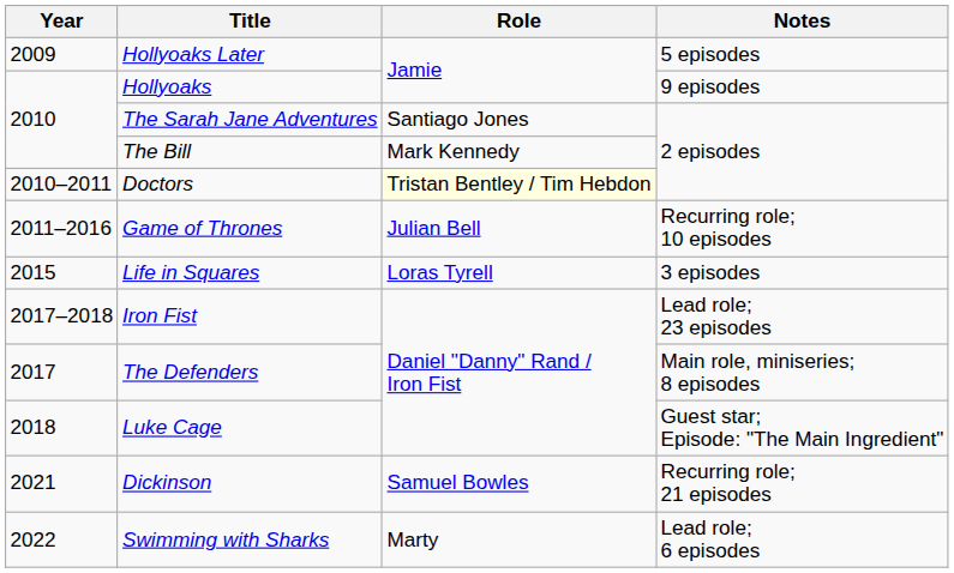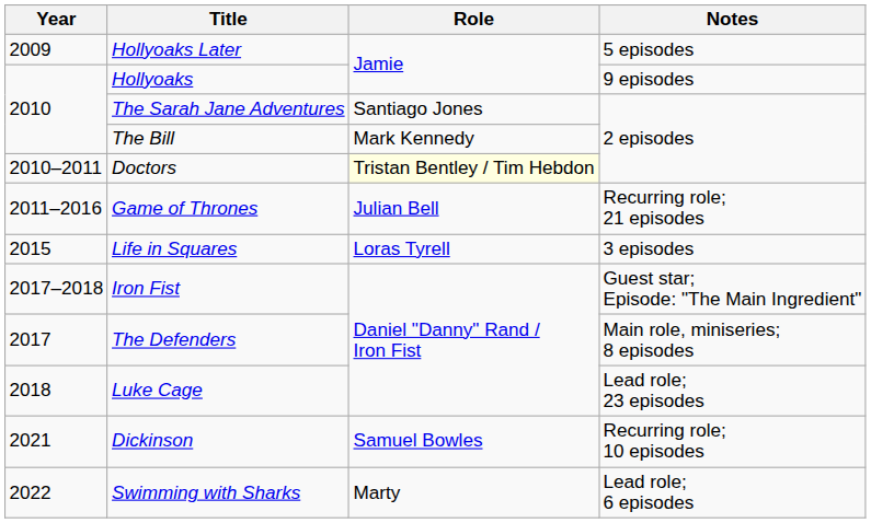 <table class = "wikitable sortable">
 <tr>
 <th>Year</th>
 <th>Title</th>
 <th>Role</th>
 <th class = "unsortable">Notes</th>
 </tr>
 <tr>
 <td>2009</td>
 <td><em><a href='#'>Hollyoaks Later</a></em></td>
 <td rowspan=2><a href='#'>Jamie</a></td>
 <td>5 episodes</td>
 </tr>
 <tr>
 <td rowspan=3>2010</td>
 <td><em><a href='#'>Hollyoaks</a></em></td>
 <td>9 episodes</td>
 </tr>
 <tr>
 <td><em><a href='#'>The Sarah Jane Adventures</a></em></td>
 <td>Santiago Jones</td>
 <td rowspan=3>2 episodes</td>
 </tr>
 <tr>
 <td><em>The Bill</em></td>
 <td>Mark Kennedy</td>
 </tr>
 <tr>
 <td>2010–2011</td>
 <td><em>Doctors</em></td>
 <td style="background: lightyellow;">Tristan Bentley / Tim Hebdon</td>
 </tr>
 <tr>
 <td>2011–2016</td>
 <td><em><a href='#'>Game of Thrones</a></em></td>
 <td><a href='#'>Julian Bell</a></td>
-<td>Recurring role;<br>10 episodes</td>
+<td>Recurring role;<br>21 episodes</td>
 </tr>
 <tr>
 <td>2015</td>
 <td><em><a href='#'>Life in Squares</a></em></td>
 <td><a href='#'>Loras Tyrell</a></td>
 <td>3 episodes</td>
 </tr>
 <tr>
 <td>2017–2018</td>
 <td><em><a href='#'>Iron Fist</a></em></td>
 <td rowspan=3><a href='#'>Daniel "Danny" Rand /<br>Iron Fist</a></td>
-<td>Lead role;<br>23 episodes</td>
+<td>Guest star;<br>Episode: "The Main Ingredient"</td>
 </tr>
 <tr>
 <td>2017</td>
 <td><em><a href='#'>The Defenders</a></em></td>
 <td>Main role, miniseries;<br>8 episodes</td>
 </tr>
 <tr>
 <td>2018</td>
 <td><em><a href='#'>Luke Cage</a></em></td>
-<td>Guest star;<br>Episode: "The Main Ingredient"</td>
+<td>Lead role;<br>23 episodes</td>
 </tr>
 <tr>
 <td>2021</td>
 <td><em><a href='#'>Dickinson</a></em></td>
 <td><a href='#'>Samuel Bowles</a></td>
-<td>Recurring role;<br>21 episodes</td>
+<td>Recurring role;<br>10 episodes</td>
 </tr>
 <tr>
 <td>2022</td>
 <td><em><a href='#'>Swimming with Sharks</a></em></td>
 <td>Marty</td>
 <td>Lead role;<br>6 episodes</td>
 </tr>
 </table>
